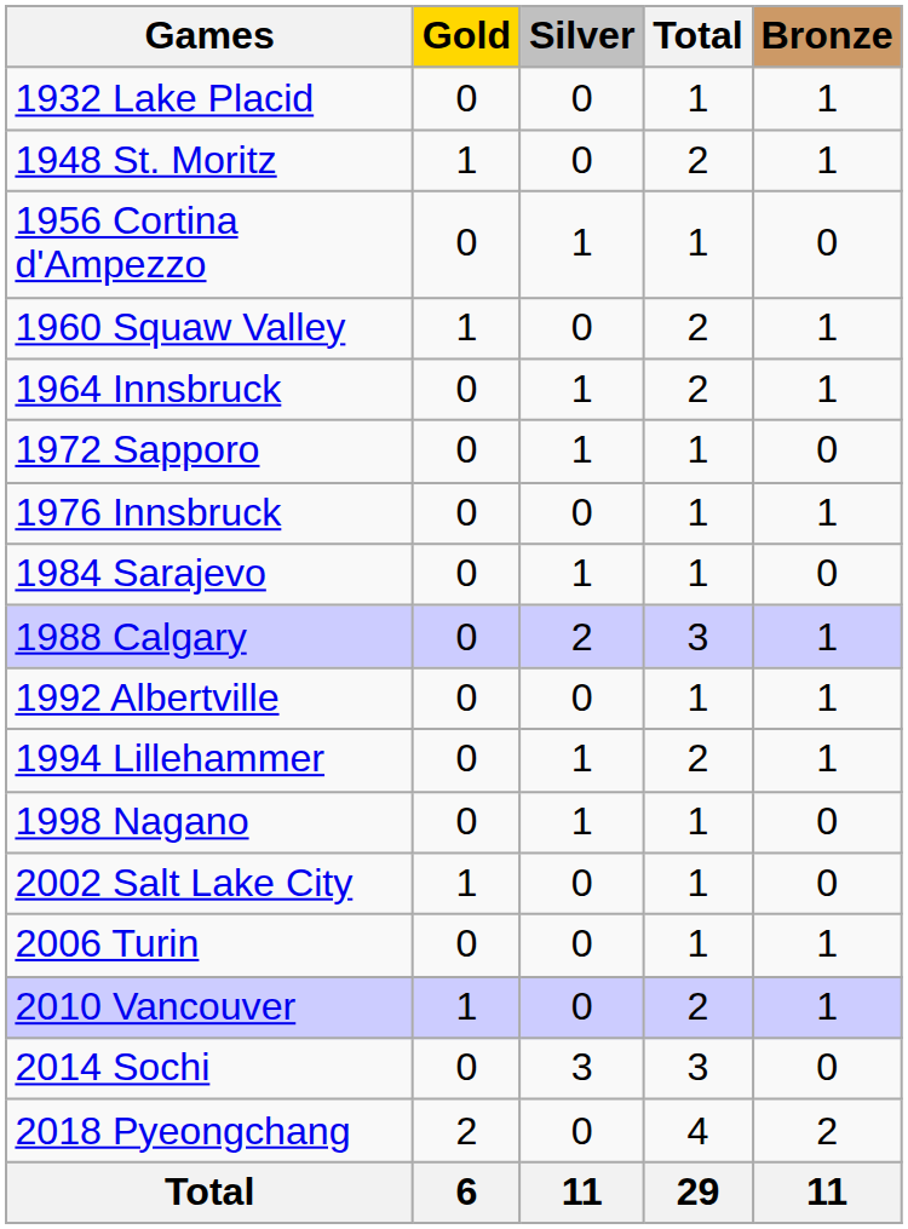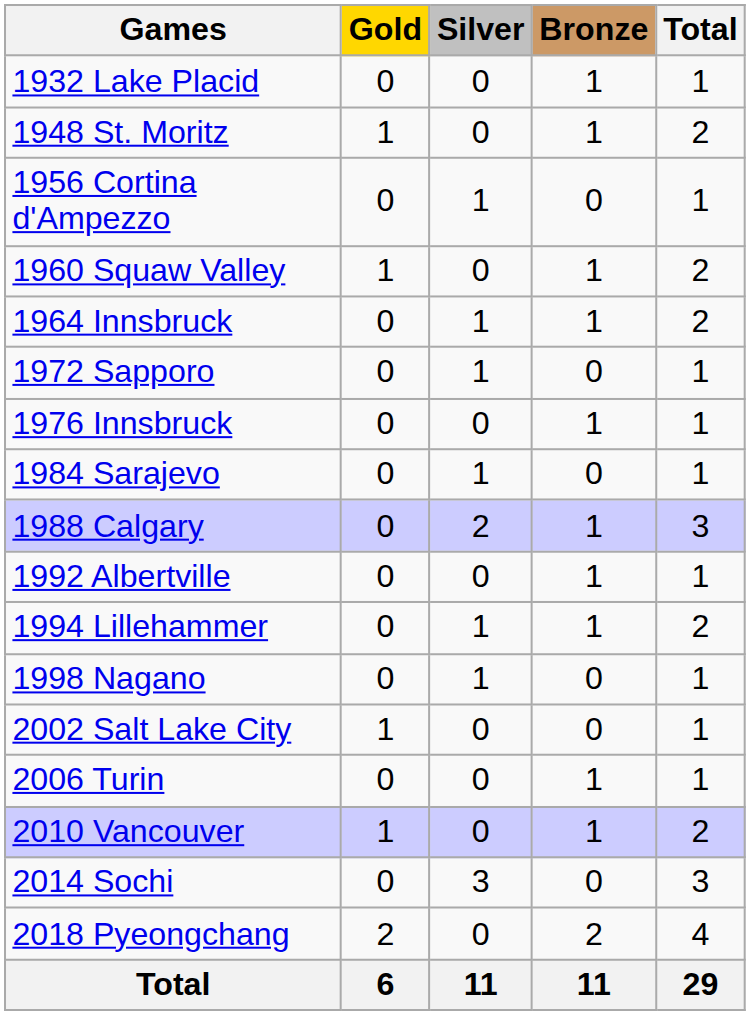 <table class="wikitable sortable plainrowheaders" border="1" style="text-align:center;">
 <tr>
 <th scope="col" style="width:10em;">Games</th>
 <th scope="col" style="background-color:gold; font-weight:bold;">Gold</th>
 <th scope="col" style="background-color:silver; font-weight:bold;">Silver</th>
+<th scope="col" style="background-color:#cc9966; font-weight:bold;">Bronze</th>
 <th scope="col">Total</th>
-<th scope="col" style="background-color:#cc9966; font-weight:bold;">Bronze</th>
 </tr>
 <tr>
 <td align=left><a href='#'>1932 Lake Placid</a></td>
 <td>0</td>
 <td>0</td>
 <td>1</td>
 <td>1</td>
 </tr>
 <tr>
 <td align=left><a href='#'>1948 St. Moritz</a></td>
 <td>1</td>
 <td>0</td>
+<td>1</td>
 <td>2</td>
-<td>1</td>
 </tr>
 <tr>
 <td align=left><a href='#'>1956 Cortina d'Ampezzo</a></td>
 <td>0</td>
 <td>1</td>
+<td>0</td>
 <td>1</td>
-<td>0</td>
 </tr>
 <tr>
 <td align=left><a href='#'>1960 Squaw Valley</a></td>
 <td>1</td>
 <td>0</td>
+<td>1</td>
 <td>2</td>
-<td>1</td>
 </tr>
 <tr>
 <td align=left><a href='#'>1964 Innsbruck</a></td>
 <td>0</td>
 <td>1</td>
+<td>1</td>
 <td>2</td>
-<td>1</td>
 </tr>
 <tr>
 <td align=left><a href='#'>1972 Sapporo</a></td>
 <td>0</td>
 <td>1</td>
+<td>0</td>
 <td>1</td>
-<td>0</td>
 </tr>
 <tr>
 <td align=left><a href='#'>1976 Innsbruck</a></td>
 <td>0</td>
 <td>0</td>
 <td>1</td>
 <td>1</td>
 </tr>
 <tr>
 <td align=left><a href='#'>1984 Sarajevo</a></td>
 <td>0</td>
 <td>1</td>
+<td>0</td>
 <td>1</td>
-<td>0</td>
 </tr>
 <tr style="background:#ccccff">
 <td align=left><a href='#'>1988 Calgary</a></td>
 <td>0</td>
 <td>2</td>
+<td>1</td>
 <td>3</td>
-<td>1</td>
 </tr>
 <tr>
 <td align=left><a href='#'>1992 Albertville</a></td>
 <td>0</td>
 <td>0</td>
 <td>1</td>
 <td>1</td>
 </tr>
 <tr>
 <td align=left><a href='#'>1994 Lillehammer</a></td>
 <td>0</td>
 <td>1</td>
+<td>1</td>
 <td>2</td>
-<td>1</td>
 </tr>
 <tr>
 <td align=left><a href='#'>1998 Nagano</a></td>
 <td>0</td>
 <td>1</td>
+<td>0</td>
 <td>1</td>
-<td>0</td>
 </tr>
 <tr>
 <td align=left><a href='#'>2002 Salt Lake City</a></td>
 <td>1</td>
 <td>0</td>
+<td>0</td>
 <td>1</td>
-<td>0</td>
 </tr>
 <tr>
 <td align=left><a href='#'>2006 Turin</a></td>
 <td>0</td>
 <td>0</td>
 <td>1</td>
 <td>1</td>
 </tr>
 <tr style="background:#ccccff">
 <td align=left><a href='#'>2010 Vancouver</a></td>
 <td>1</td>
 <td>0</td>
+<td>1</td>
 <td>2</td>
-<td>1</td>
 </tr>
 <tr>
 <td align=left><a href='#'>2014 Sochi</a></td>
 <td>0</td>
 <td>3</td>
+<td>0</td>
 <td>3</td>
-<td>0</td>
 </tr>
 <tr>
 <td align=left><a href='#'>2018 Pyeongchang</a></td>
 <td>2</td>
 <td>0</td>
+<td>2</td>
 <td>4</td>
-<td>2</td>
 </tr>
 <tr>
 <th>Total</th>
 <th>6</th>
 <th>11</th>
+<th>11</th>
 <th>29</th>
-<th>11</th>
 </tr>
 </table>
